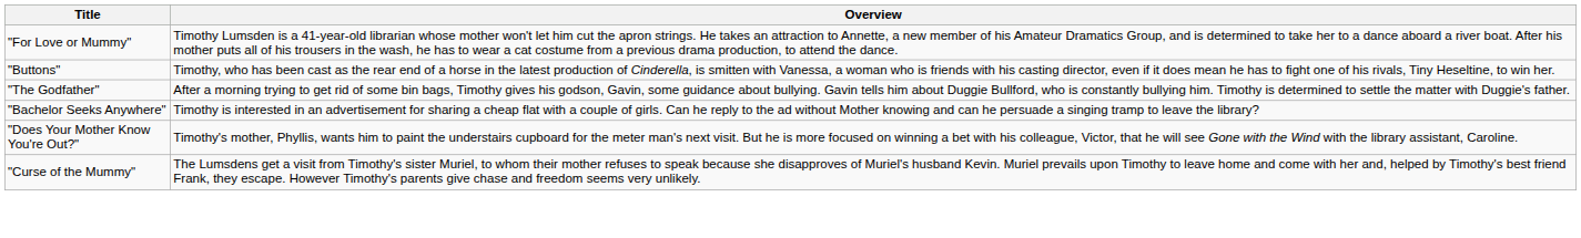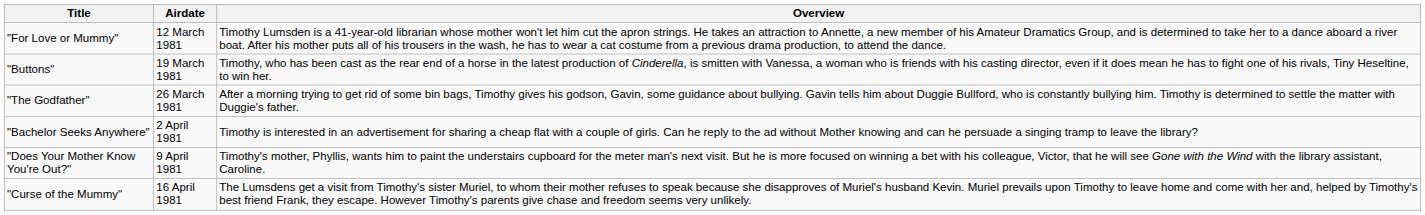 <table class="wikitable" style="font-size: 100%;">
 <tr style="background:#aaeeaa">
 <th width="200">Title</th>
+<th width="80">Airdate</th>
 <th>Overview</th>
 </tr>
 <tr>
 <td>"For Love or Mummy"</td>
+<td>12 March 1981</td>
 <td>Timothy Lumsden is a 41-year-old librarian whose mother won't let him cut the apron strings. He takes an attraction to Annette, a new member of his Amateur Dramatics Group, and is determined to take her to a dance aboard a river boat. After his mother puts all of his trousers in the wash, he has to wear a cat costume from a previous drama production, to attend the dance.</td>
 </tr>
 <tr>
 <td>"Buttons"</td>
+<td>19 March 1981</td>
 <td>Timothy, who has been cast as the rear end of a horse in the latest production of <em>Cinderella</em>, is smitten with Vanessa, a woman who is friends with his casting director, even if it does mean he has to fight one of his rivals, Tiny Heseltine, to win her.</td>
 </tr>
 <tr>
 <td>"The Godfather"</td>
+<td>26 March 1981</td>
 <td>After a morning trying to get rid of some bin bags, Timothy gives his godson, Gavin, some guidance about bullying. Gavin tells him about Duggie Bullford, who is constantly bullying him. Timothy is determined to settle the matter with Duggie's father.</td>
 </tr>
 <tr>
 <td>"Bachelor Seeks Anywhere"</td>
+<td>2 April 1981</td>
 <td>Timothy is interested in an advertisement for sharing a cheap flat with a couple of girls. Can he reply to the ad without Mother knowing and can he persuade a singing tramp to leave the library?</td>
 </tr>
 <tr>
 <td>"Does Your Mother Know You're Out?"</td>
+<td>9 April 1981</td>
 <td>Timothy's mother, Phyllis, wants him to paint the understairs cupboard for the meter man's next visit. But he is more focused on winning a bet with his colleague, Victor, that he will see <em>Gone with the Wind</em> with the library assistant, Caroline.</td>
 </tr>
 <tr>
 <td>"Curse of the Mummy"</td>
+<td>16 April 1981</td>
 <td>The Lumsdens get a visit from Timothy's sister Muriel, to whom their mother refuses to speak because she disapproves of Muriel's husband Kevin. Muriel prevails upon Timothy to leave home and come with her and, helped by Timothy's best friend Frank, they escape. However Timothy's parents give chase and freedom seems very unlikely.</td>
 </tr>
 </table>
